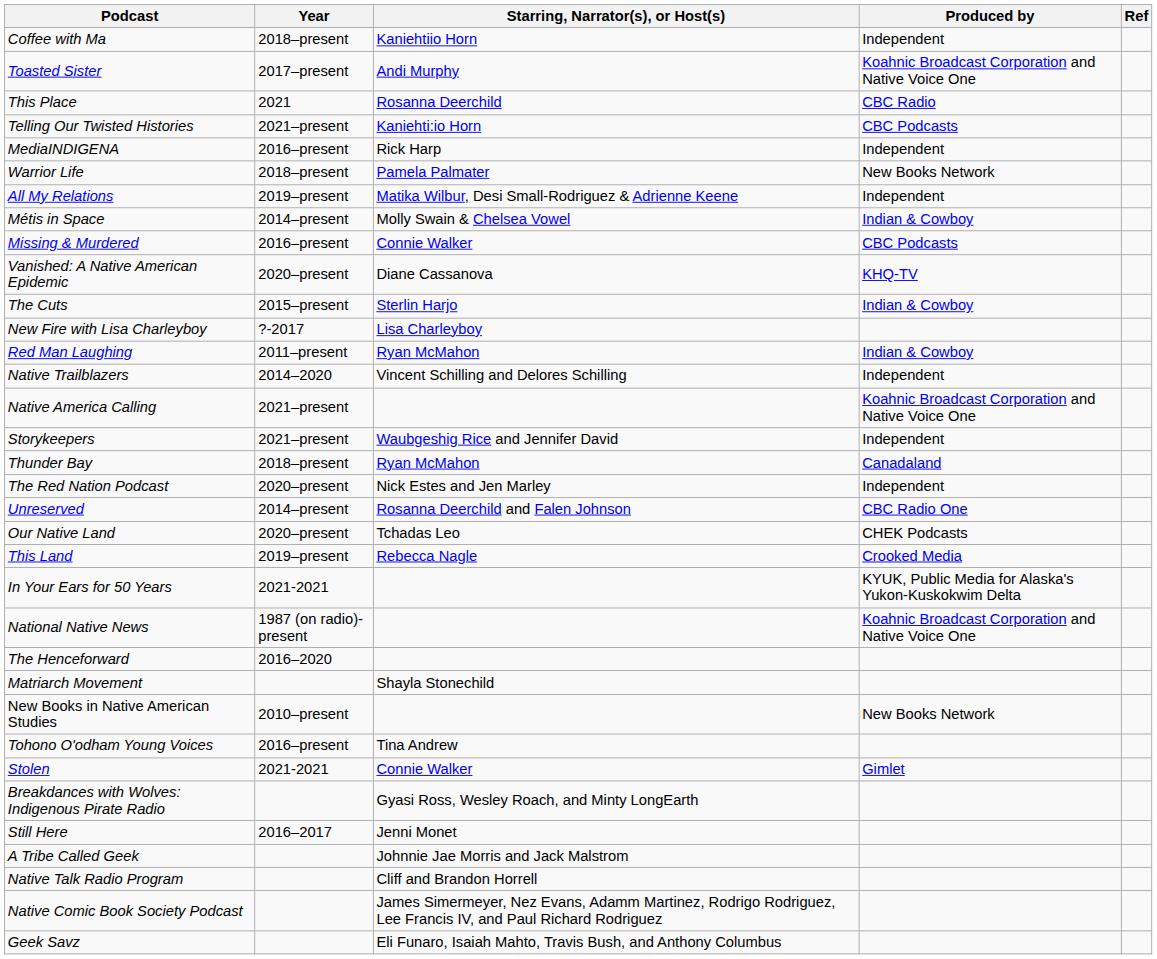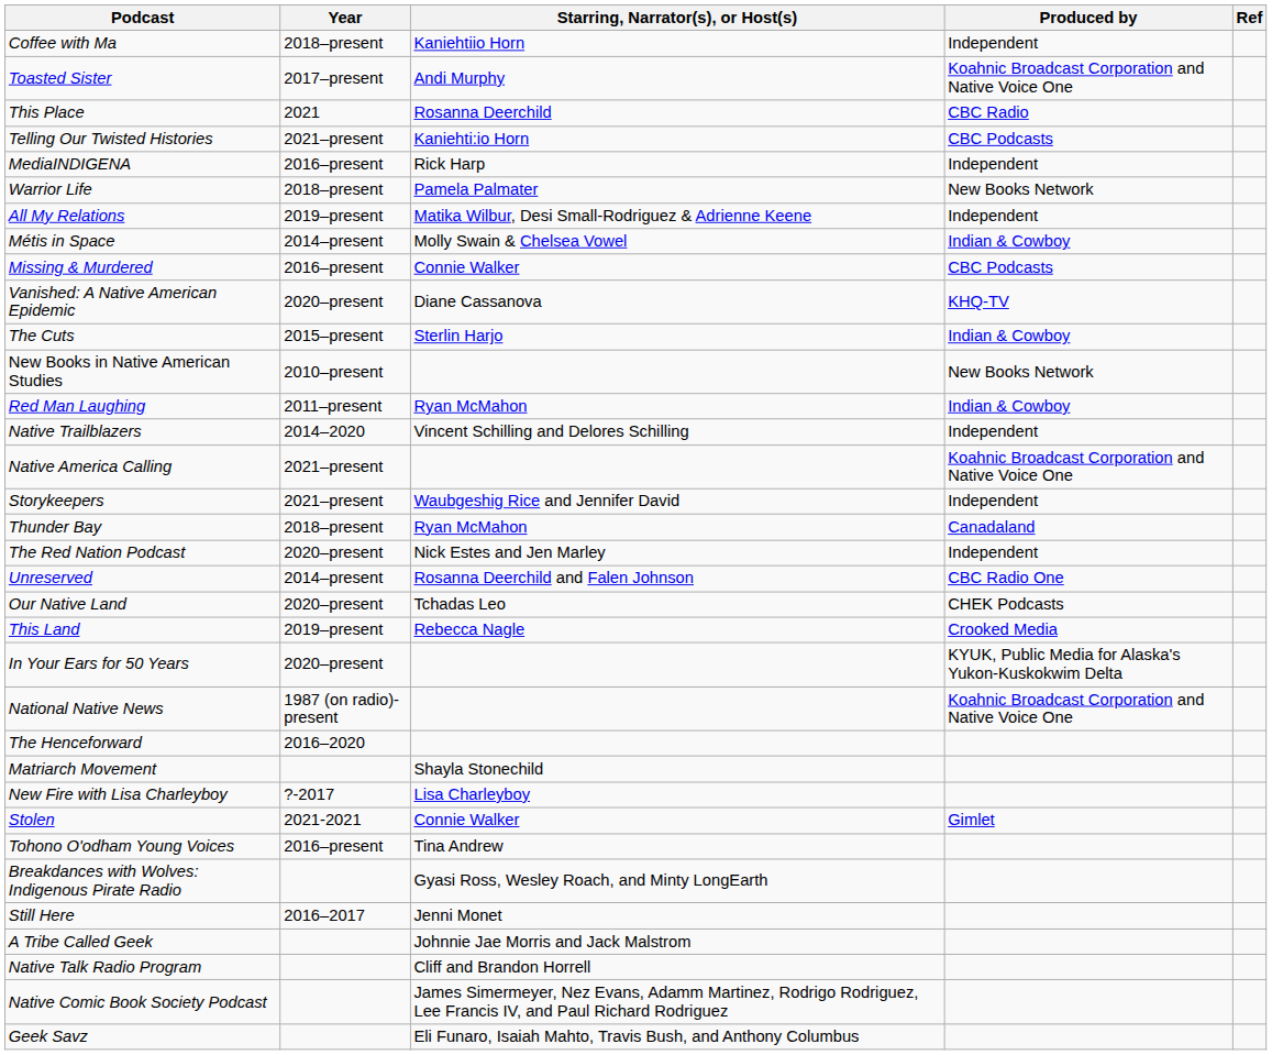 <table class="wikitable sortable">
 <tr>
 <th>Podcast</th>
 <th>Year</th>
 <th>Starring, Narrator(s), or Host(s)</th>
 <th>Produced by</th>
 <th>Ref</th>
 </tr>
 <tr>
 <td><em>Coffee with Ma</em></td>
 <td>2018–present</td>
 <td><a href='#'>Kaniehtiio Horn</a></td>
 <td>Independent</td>
 <td></td>
 </tr>
 <tr>
 <td><em><a href='#'>Toasted Sister</a></em></td>
 <td>2017–present</td>
 <td><a href='#'>Andi Murphy</a></td>
 <td><a href='#'>Koahnic Broadcast Corporation</a> and Native Voice One</td>
 <td></td>
 </tr>
 <tr>
 <td><em>This Place</em></td>
 <td>2021</td>
 <td><a href='#'>Rosanna Deerchild</a></td>
 <td><a href='#'>CBC Radio</a></td>
 <td></td>
 </tr>
 <tr>
 <td><em>Telling Our Twisted Histories</em></td>
 <td>2021–present</td>
 <td><a href='#'>Kaniehti:io Horn</a></td>
 <td><a href='#'>CBC Podcasts</a></td>
 <td></td>
 </tr>
 <tr>
 <td><em>MediaINDIGENA</em></td>
 <td>2016–present</td>
 <td>Rick Harp</td>
 <td>Independent</td>
 <td></td>
 </tr>
 <tr>
 <td><em>Warrior Life</em></td>
 <td>2018–present</td>
 <td><a href='#'>Pamela Palmater</a></td>
 <td>New Books Network</td>
 <td></td>
 </tr>
 <tr>
 <td><em><a href='#'>All My Relations</a></em></td>
 <td>2019–present</td>
 <td><a href='#'>Matika Wilbur</a>, Desi Small-Rodriguez & <a href='#'>Adrienne Keene</a></td>
 <td>Independent</td>
 <td></td>
 </tr>
 <tr>
 <td><em>Métis in Space</em></td>
 <td>2014–present</td>
 <td>Molly Swain & <a href='#'>Chelsea Vowel</a></td>
 <td><a href='#'>Indian & Cowboy</a></td>
 <td></td>
 </tr>
 <tr>
 <td><em><a href='#'>Missing & Murdered</a></em></td>
 <td>2016–present</td>
 <td><a href='#'>Connie Walker</a></td>
 <td><a href='#'>CBC Podcasts</a></td>
 <td></td>
 </tr>
 <tr>
 <td><em>Vanished: A Native American Epidemic</em></td>
 <td>2020–present</td>
 <td>Diane Cassanova</td>
 <td><a href='#'>KHQ-TV</a></td>
 <td></td>
 </tr>
 <tr>
 <td><em>The Cuts</em></td>
 <td>2015–present</td>
 <td><a href='#'>Sterlin Harjo</a></td>
 <td><a href='#'>Indian & Cowboy</a></td>
 <td></td>
 </tr>
 <tr>
-<td><em>New Fire with Lisa Charleyboy</em></td>
-<td>?-2017</td>
-<td><a href='#'>Lisa Charleyboy</a></td>
+<td>New Books in Native American Studies</td>
+<td>2010–present</td>
 <td></td>
+<td>New Books Network</td>
 <td></td>
 </tr>
 <tr>
 <td><em><a href='#'>Red Man Laughing</a></em></td>
 <td>2011–present</td>
 <td><a href='#'>Ryan McMahon</a></td>
 <td><a href='#'>Indian & Cowboy</a></td>
 <td></td>
 </tr>
 <tr>
 <td><em>Native Trailblazers</em></td>
 <td>2014–2020</td>
 <td>Vincent Schilling and Delores Schilling</td>
 <td>Independent</td>
 <td></td>
 </tr>
 <tr>
 <td><em>Native America Calling</em></td>
 <td>2021–present</td>
 <td></td>
 <td><a href='#'>Koahnic Broadcast Corporation</a> and Native Voice One</td>
 <td></td>
 </tr>
 <tr>
 <td><em>Storykeepers</em></td>
 <td>2021–present</td>
 <td><a href='#'>Waubgeshig Rice</a> and Jennifer David</td>
 <td>Independent</td>
 <td></td>
 </tr>
 <tr>
 <td><em>Thunder Bay</em></td>
 <td>2018–present</td>
 <td><a href='#'>Ryan McMahon</a></td>
 <td><a href='#'>Canadaland</a></td>
 <td></td>
 </tr>
 <tr>
 <td><em>The Red Nation Podcast</em></td>
 <td>2020–present</td>
 <td>Nick Estes and Jen Marley</td>
 <td>Independent</td>
 <td></td>
 </tr>
 <tr>
 <td><em><a href='#'>Unreserved</a></em></td>
 <td>2014–present</td>
 <td><a href='#'>Rosanna Deerchild</a> and <a href='#'>Falen Johnson</a></td>
 <td><a href='#'>CBC Radio One</a></td>
 <td></td>
 </tr>
 <tr>
 <td><em>Our Native Land</em></td>
 <td>2020–present</td>
 <td>Tchadas Leo</td>
 <td>CHEK Podcasts</td>
 <td></td>
 </tr>
 <tr>
 <td><a href='#'><em>This Land</em></a></td>
 <td>2019–present</td>
 <td><a href='#'>Rebecca Nagle</a></td>
 <td><a href='#'>Crooked Media</a></td>
 <td></td>
 </tr>
 <tr>
 <td><em>In Your Ears for 50 Years</em></td>
-<td>2021-2021</td>
+<td>2020–present</td>
 <td></td>
 <td>KYUK, Public Media for Alaska's Yukon-Kuskokwim Delta</td>
 <td></td>
 </tr>
 <tr>
 <td><em>National Native News</em></td>
 <td>1987 (on radio)-present</td>
 <td></td>
 <td><a href='#'>Koahnic Broadcast Corporation</a> and Native Voice One</td>
 <td></td>
 </tr>
 <tr>
 <td><em>The Henceforward</em></td>
 <td>2016–2020</td>
 <td></td>
 <td></td>
 <td></td>
 </tr>
 <tr>
 <td><em>Matriarch Movement</em></td>
 <td></td>
 <td>Shayla Stonechild</td>
 <td></td>
 <td></td>
 </tr>
 <tr>
-<td>New Books in Native American Studies</td>
-<td>2010–present</td>
-<td></td>
-<td>New Books Network</td>
-<td></td>
-</tr>
-<tr>
-<td><em>Tohono O'odham Young Voices</em></td>
-<td>2016–present</td>
-<td>Tina Andrew</td>
+<td><em>New Fire with Lisa Charleyboy</em></td>
+<td>?-2017</td>
+<td><a href='#'>Lisa Charleyboy</a></td>
 <td></td>
 <td></td>
 </tr>
 <tr>
 <td><em><a href='#'>Stolen</a></em></td>
 <td>2021-2021</td>
 <td><a href='#'>Connie Walker</a></td>
 <td><a href='#'>Gimlet</a></td>
+<td></td>
+</tr>
+<tr>
+<td><em>Tohono O'odham Young Voices</em></td>
+<td>2016–present</td>
+<td>Tina Andrew</td>
+<td></td>
 <td></td>
 </tr>
 <tr>
 <td><em>Breakdances with Wolves: Indigenous Pirate Radio</em></td>
 <td></td>
 <td>Gyasi Ross, Wesley Roach, and Minty LongEarth</td>
 <td></td>
 <td></td>
 </tr>
 <tr>
 <td><em>Still Here</em></td>
 <td>2016–2017</td>
 <td>Jenni Monet</td>
 <td></td>
 <td></td>
 </tr>
 <tr>
 <td><em>A Tribe Called Geek</em></td>
 <td></td>
 <td>Johnnie Jae Morris and Jack Malstrom</td>
 <td></td>
 <td></td>
 </tr>
 <tr>
 <td><em>Native Talk Radio Program</em></td>
 <td></td>
 <td>Cliff and Brandon Horrell</td>
 <td></td>
 <td></td>
 </tr>
 <tr>
 <td><em>Native Comic Book Society Podcast</em></td>
 <td></td>
 <td>James Simermeyer, Nez Evans, Adamm Martinez, Rodrigo Rodriguez, Lee Francis IV, and Paul Richard Rodriguez</td>
 <td></td>
 <td></td>
 </tr>
 <tr>
 <td><em>Geek Savz</em></td>
 <td></td>
 <td>Eli Funaro, Isaiah Mahto, Travis Bush, and Anthony Columbus</td>
 <td></td>
 <td></td>
 </tr>
 </table>
